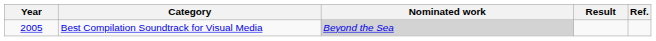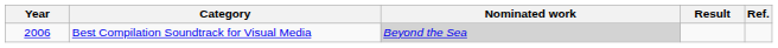 <table class=wikitable>
 <tr>
 <th scope="col" style="width:5em;">Year</th>
 <th scope="col" style="width:26em;">Category</th>
 <th scope="col" style="width:25em;">Nominated work</th>
 <th scope="col" style="width:5em;">Result</th>
 <th>Ref.</th>
 </tr>
 <tr>
-<td style="text-align:center;"><a href='#'>2005</a></td>
+<td style="text-align:center;"><a href='#'>2006</a></td>
 <td><a href='#'>Best Compilation Soundtrack for Visual Media</a></td>
 <td style="background: lightgrey;"><em><a href='#'>Beyond the Sea</a></em></td>
 <td></td>
 <td></td>
 </tr>
 </table>
